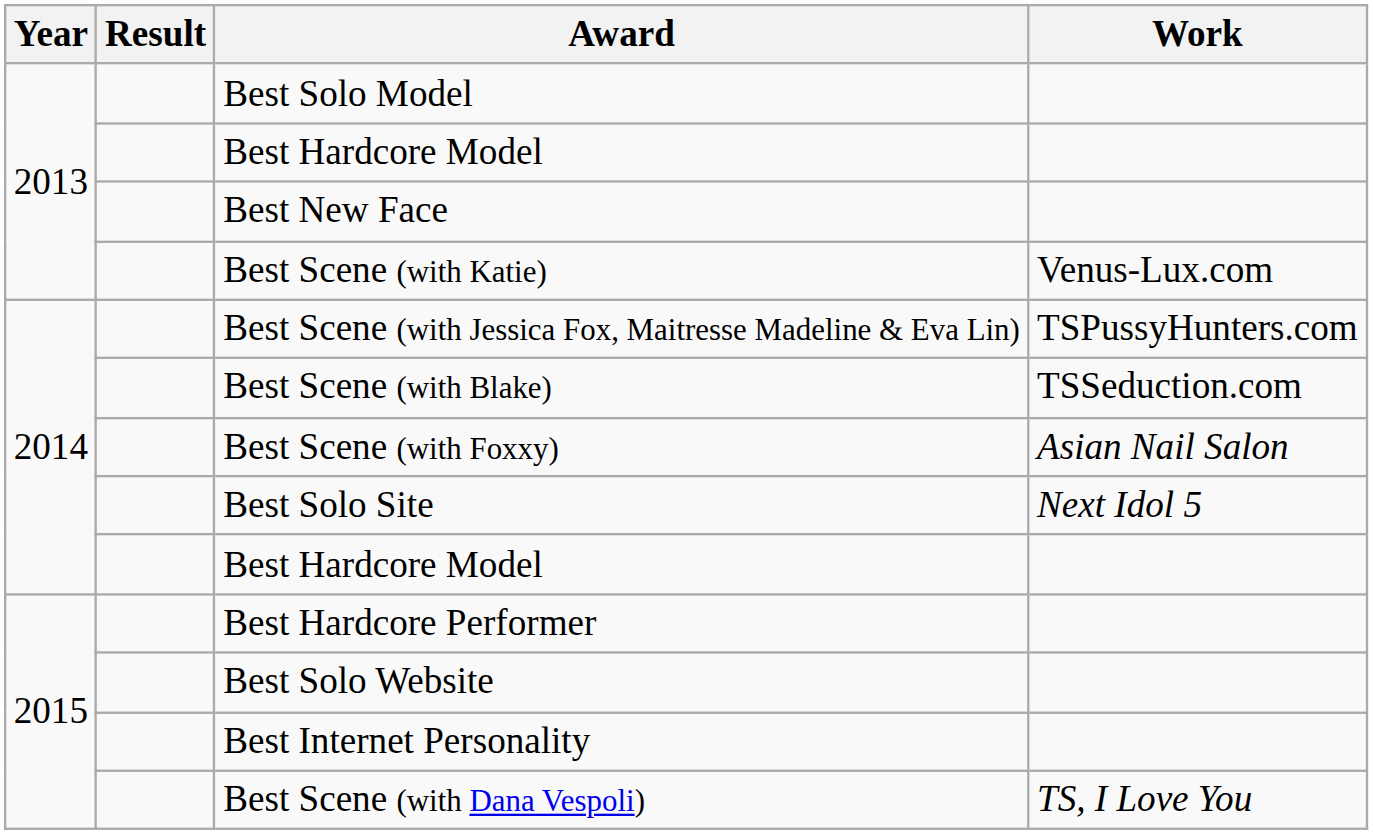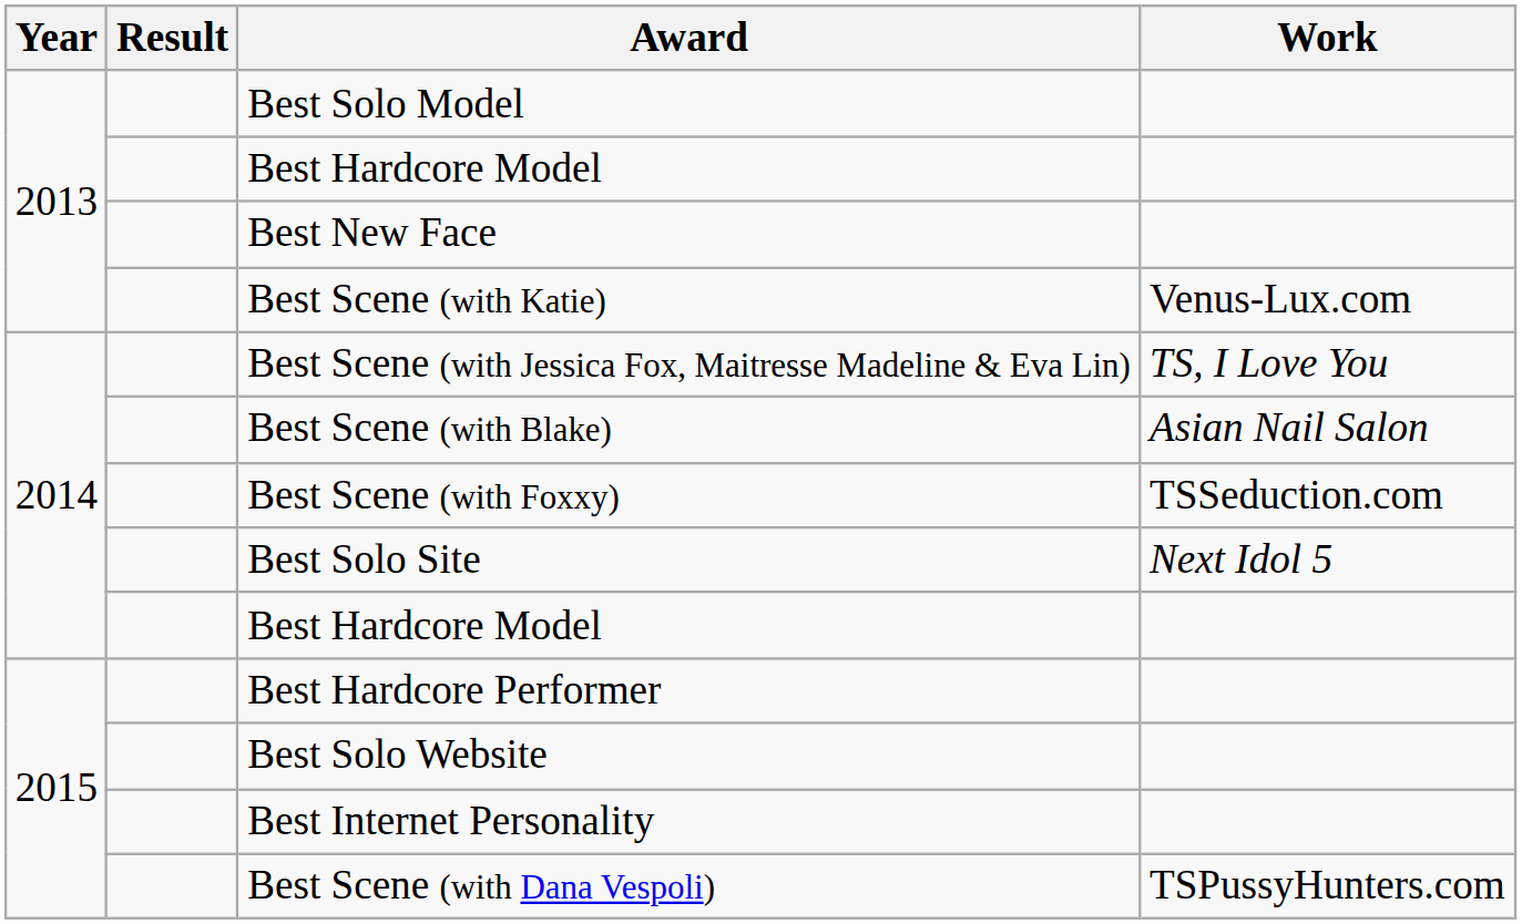 <table class="wikitable">
 <tr>
 <th>Year</th>
 <th>Result</th>
 <th>Award</th>
 <th>Work</th>
 </tr>
 <tr>
 <td rowspan="4">2013</td>
 <td></td>
 <td>Best Solo Model</td>
 <td></td>
 </tr>
 <tr>
 <td></td>
 <td>Best Hardcore Model</td>
 <td></td>
 </tr>
 <tr>
 <td></td>
 <td>Best New Face</td>
 <td></td>
 </tr>
 <tr>
 <td></td>
 <td>Best Scene <small>(with Katie)</small></td>
 <td>Venus-Lux.com</td>
 </tr>
 <tr>
 <td rowspan="5">2014</td>
 <td></td>
 <td>Best Scene <small>(with Jessica Fox, Maitresse Madeline & Eva Lin)</small></td>
-<td>TSPussyHunters.com</td>
+<td><em>TS, I Love You</em></td>
 </tr>
 <tr>
 <td></td>
 <td>Best Scene <small>(with Blake)</small></td>
-<td>TSSeduction.com</td>
+<td><em>Asian Nail Salon</em></td>
 </tr>
 <tr>
 <td></td>
 <td>Best Scene <small>(with Foxxy)</small></td>
-<td><em>Asian Nail Salon</em></td>
+<td>TSSeduction.com</td>
 </tr>
 <tr>
 <td></td>
 <td>Best Solo Site</td>
 <td><em>Next Idol 5</em></td>
 </tr>
 <tr>
 <td></td>
 <td>Best Hardcore Model</td>
 <td></td>
 </tr>
 <tr>
 <td rowspan="4">2015</td>
 <td></td>
 <td>Best Hardcore Performer</td>
 <td></td>
 </tr>
 <tr>
 <td></td>
 <td>Best Solo Website</td>
 <td></td>
 </tr>
 <tr>
 <td></td>
 <td>Best Internet Personality</td>
 <td></td>
 </tr>
 <tr>
 <td></td>
 <td>Best Scene <small>(with <a href='#'>Dana Vespoli</a>)</small></td>
-<td><em>TS, I Love You</em></td>
+<td>TSPussyHunters.com</td>
 </tr>
 </table>
